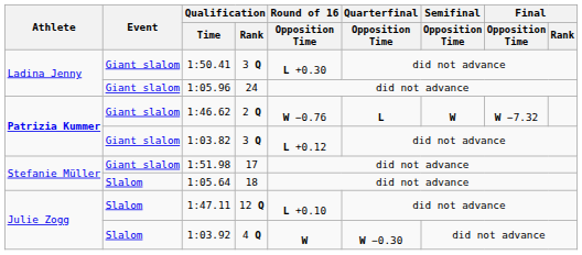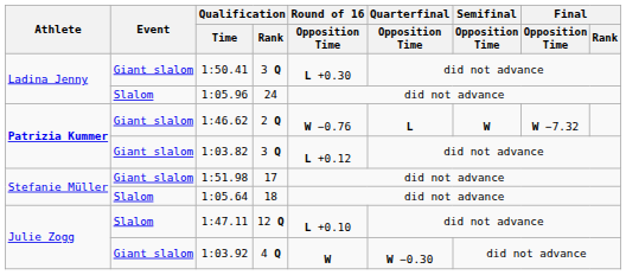 <table class="wikitable" style="font-size:90%">
 <tr>
 <th rowspan="2">Athlete</th>
 <th rowspan="2">Event</th>
 <th colspan="2">Qualification</th>
 <th>Round of 16</th>
 <th>Quarterfinal</th>
 <th>Semifinal</th>
 <th colspan=2>Final</th>
 </tr>
 <tr style="font-size:95%">
 <th>Time</th>
 <th>Rank</th>
 <th>Opposition<br>Time</th>
 <th>Opposition<br>Time</th>
 <th>Opposition<br>Time</th>
 <th>Opposition<br>Time</th>
 <th>Rank</th>
 </tr>
 <tr align=center>
 <td align=left rowspan=2><a href='#'>Ladina Jenny</a></td>
 <td align=left><a href='#'>Giant slalom</a></td>
 <td>1:50.41</td>
 <td>3 <strong>Q</strong></td>
 <td><br><strong>L</strong> +0.30</td>
 <td colspan=4>did not advance</td>
 </tr>
 <tr align=center>
-<td align=left><a href='#'>Giant slalom</a></td>
+<td align=left><a href='#'>Slalom</a></td>
 <td>1:05.96</td>
 <td>24</td>
 <td colspan=5>did not advance</td>
 </tr>
 <tr align=center>
 <td align=left rowspan=2><strong><a href='#'>Patrizia Kummer</a></strong></td>
 <td align=left><a href='#'>Giant slalom</a></td>
 <td>1:46.62</td>
 <td>2 <strong>Q</strong></td>
 <td><br><strong>W</strong> −0.76</td>
 <td><br><strong>L</strong> </td>
 <td><br><strong>W</strong> </td>
 <td><br><strong>W</strong> −7.32</td>
 <td></td>
 </tr>
 <tr align=center>
 <td align=left><a href='#'>Giant slalom</a></td>
 <td>1:03.82</td>
 <td>3 <strong>Q</strong></td>
 <td><br><strong>L</strong> +0.12</td>
 <td colspan=4>did not advance</td>
 </tr>
 <tr align=center>
 <td align=left rowspan=2><a href='#'>Stefanie Müller</a></td>
 <td align=left><a href='#'>Giant slalom</a></td>
 <td>1:51.98</td>
 <td>17</td>
 <td colspan=5>did not advance</td>
 </tr>
 <tr align=center>
 <td align=left><a href='#'>Slalom</a></td>
 <td>1:05.64</td>
 <td>18</td>
 <td colspan=5>did not advance</td>
 </tr>
 <tr align=center>
 <td align=left rowspan=2><a href='#'>Julie Zogg</a></td>
 <td align=left><a href='#'>Slalom</a></td>
 <td>1:47.11</td>
 <td>12 <strong>Q</strong></td>
 <td><br><strong>L</strong> +0.10</td>
 <td colspan=4>did not advance</td>
 </tr>
 <tr align=center>
-<td align=left><a href='#'>Slalom</a></td>
+<td align=left><a href='#'>Giant slalom</a></td>
 <td>1:03.92</td>
 <td>4 <strong>Q</strong></td>
 <td><br><strong>W</strong> </td>
 <td><br><strong>W</strong> −0.30</td>
 <td colspan=3>did not advance</td>
 </tr>
 </table>
